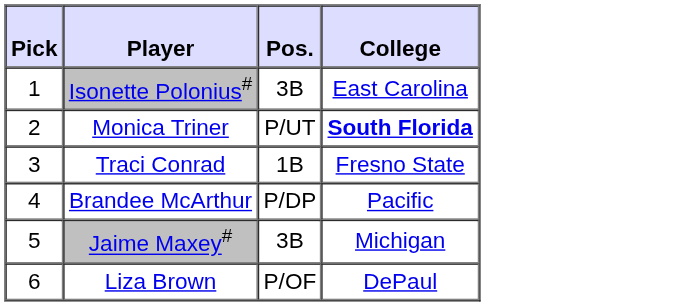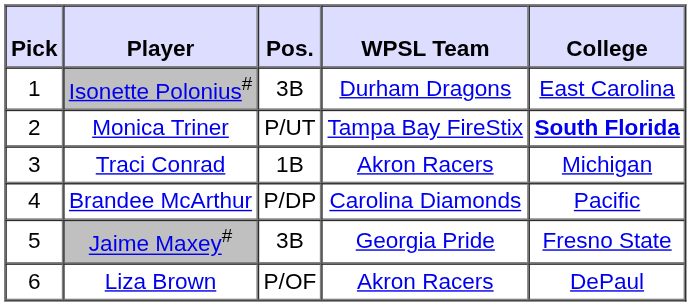 <table style="text-align: center" border="1" cellpadding="3" cellspacing="0">
 <tr>
 <th style="background:#ddf;"><br>Pick</th>
 <th style="background:#ddf;"><br>Player</th>
 <th style="background:#ddf;"><br>Pos.</th>
+<th style="background:#ddf;"><br>WPSL Team</th>
 <th style="background:#ddf;"><br>College</th>
 </tr>
 <tr>
 <td>1</td>
 <td style="background:#C0C0C0;"><a href='#'>Isonette Polonius</a><sup>#</sup></td>
 <td>3B</td>
+<td><a href='#'>Durham Dragons</a></td>
 <td><a href='#'>East Carolina</a></td>
 </tr>
 <tr>
 <td>2</td>
 <td><a href='#'>Monica Triner</a></td>
 <td>P/UT</td>
+<td><a href='#'>Tampa Bay FireStix</a></td>
 <td><strong><a href='#'>South Florida</a></strong></td>
 </tr>
 <tr>
 <td>3</td>
 <td><a href='#'>Traci Conrad</a></td>
 <td>1B</td>
-<td><a href='#'>Fresno State</a></td>
+<td><a href='#'>Akron Racers</a></td>
+<td><a href='#'>Michigan</a></td>
 </tr>
 <tr>
 <td>4</td>
 <td><a href='#'>Brandee McArthur</a></td>
 <td>P/DP</td>
+<td><a href='#'>Carolina Diamonds</a></td>
 <td><a href='#'>Pacific</a></td>
 </tr>
 <tr>
 <td>5</td>
 <td style="background:#C0C0C0;"><a href='#'>Jaime Maxey</a><sup>#</sup></td>
 <td>3B</td>
-<td><a href='#'>Michigan</a></td>
+<td><a href='#'>Georgia Pride</a></td>
+<td><a href='#'>Fresno State</a></td>
 </tr>
 <tr>
 <td>6</td>
 <td><a href='#'>Liza Brown</a></td>
 <td>P/OF</td>
+<td><a href='#'>Akron Racers</a></td>
 <td><a href='#'>DePaul</a></td>
 </tr>
 </table>
